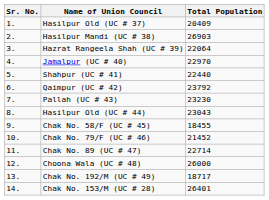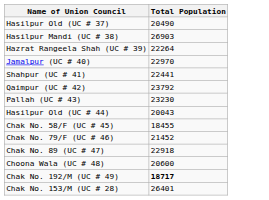 <table class="wikitable">
 <tr>
-<th>Sr. No.</th>
 <th>Name of Union Council</th>
 <th>Total Population</th>
 </tr>
 <tr>
-<td>1.</td>
 <td>Hasilpur Old (UC # 37)</td>
-<td>20409</td>
+<td>20490</td>
 </tr>
 <tr>
-<td>2.</td>
 <td>Hasilpur Mandi (UC # 38)</td>
 <td>26903</td>
 </tr>
 <tr>
-<td>3.</td>
 <td>Hazrat Rangeela Shah (UC # 39)</td>
-<td>22064</td>
+<td>22264</td>
 </tr>
 <tr>
-<td>4.</td>
 <td><a href='#'>Jamalpur</a> (UC # 40)</td>
 <td>22970</td>
 </tr>
 <tr>
-<td>5.</td>
 <td>Shahpur (UC # 41)</td>
-<td>22440</td>
+<td>22441</td>
 </tr>
 <tr>
-<td>6.</td>
 <td>Qaimpur (UC # 42)</td>
 <td>23792</td>
 </tr>
 <tr>
-<td>7.</td>
 <td>Pallah (UC # 43)</td>
 <td>23230</td>
 </tr>
 <tr>
-<td>8.</td>
 <td>Hasilpur Old (UC # 44)</td>
-<td>23043</td>
+<td>20043</td>
 </tr>
 <tr>
-<td>9.</td>
 <td>Chak No. 58/F (UC # 45)</td>
 <td>18455</td>
 </tr>
 <tr>
-<td>10.</td>
 <td>Chak No. 79/F (UC # 46)</td>
 <td>21452</td>
 </tr>
 <tr>
-<td>11.</td>
 <td>Chak No. 89 (UC # 47)</td>
-<td>22714</td>
+<td>22918</td>
 </tr>
 <tr>
-<td>12.</td>
 <td>Choona Wala (UC # 48)</td>
-<td>26000</td>
+<td>20600</td>
 </tr>
 <tr>
-<td>13.</td>
 <td>Chak No. 192/M (UC # 49)</td>
-<td>18717</td>
+<td><strong>18717</strong></td>
 </tr>
 <tr>
-<td>14.</td>
 <td>Chak No. 153/M (UC # 28)</td>
 <td>26401</td>
 </tr>
 </table>
